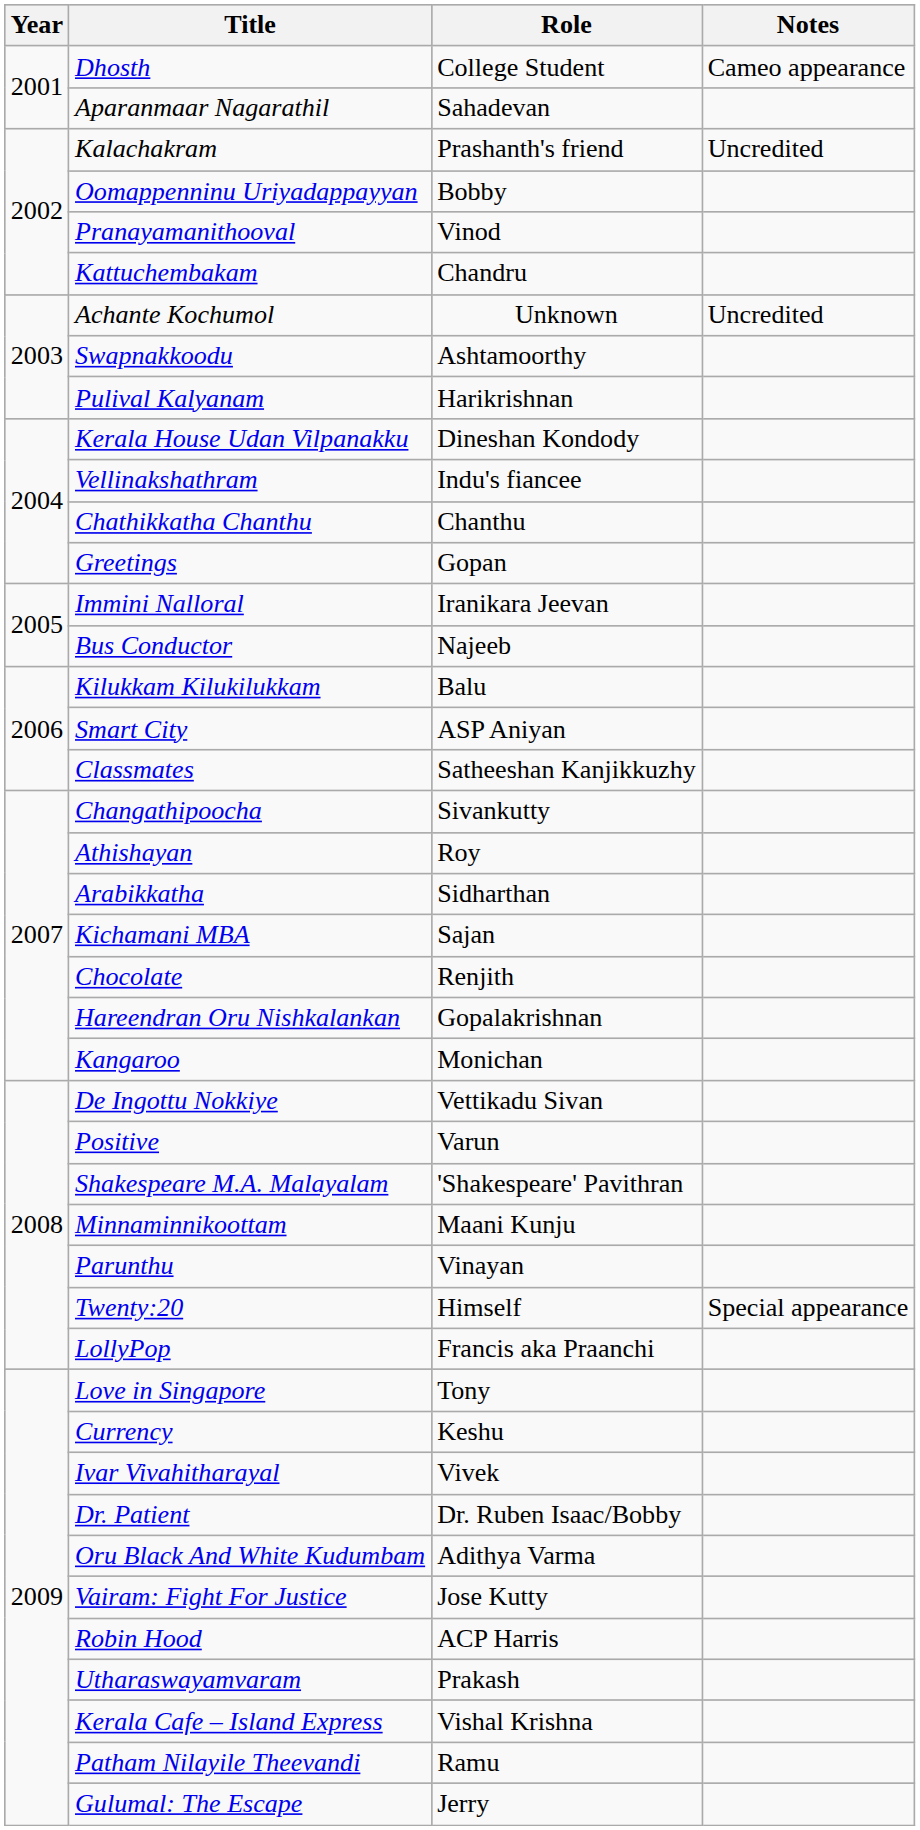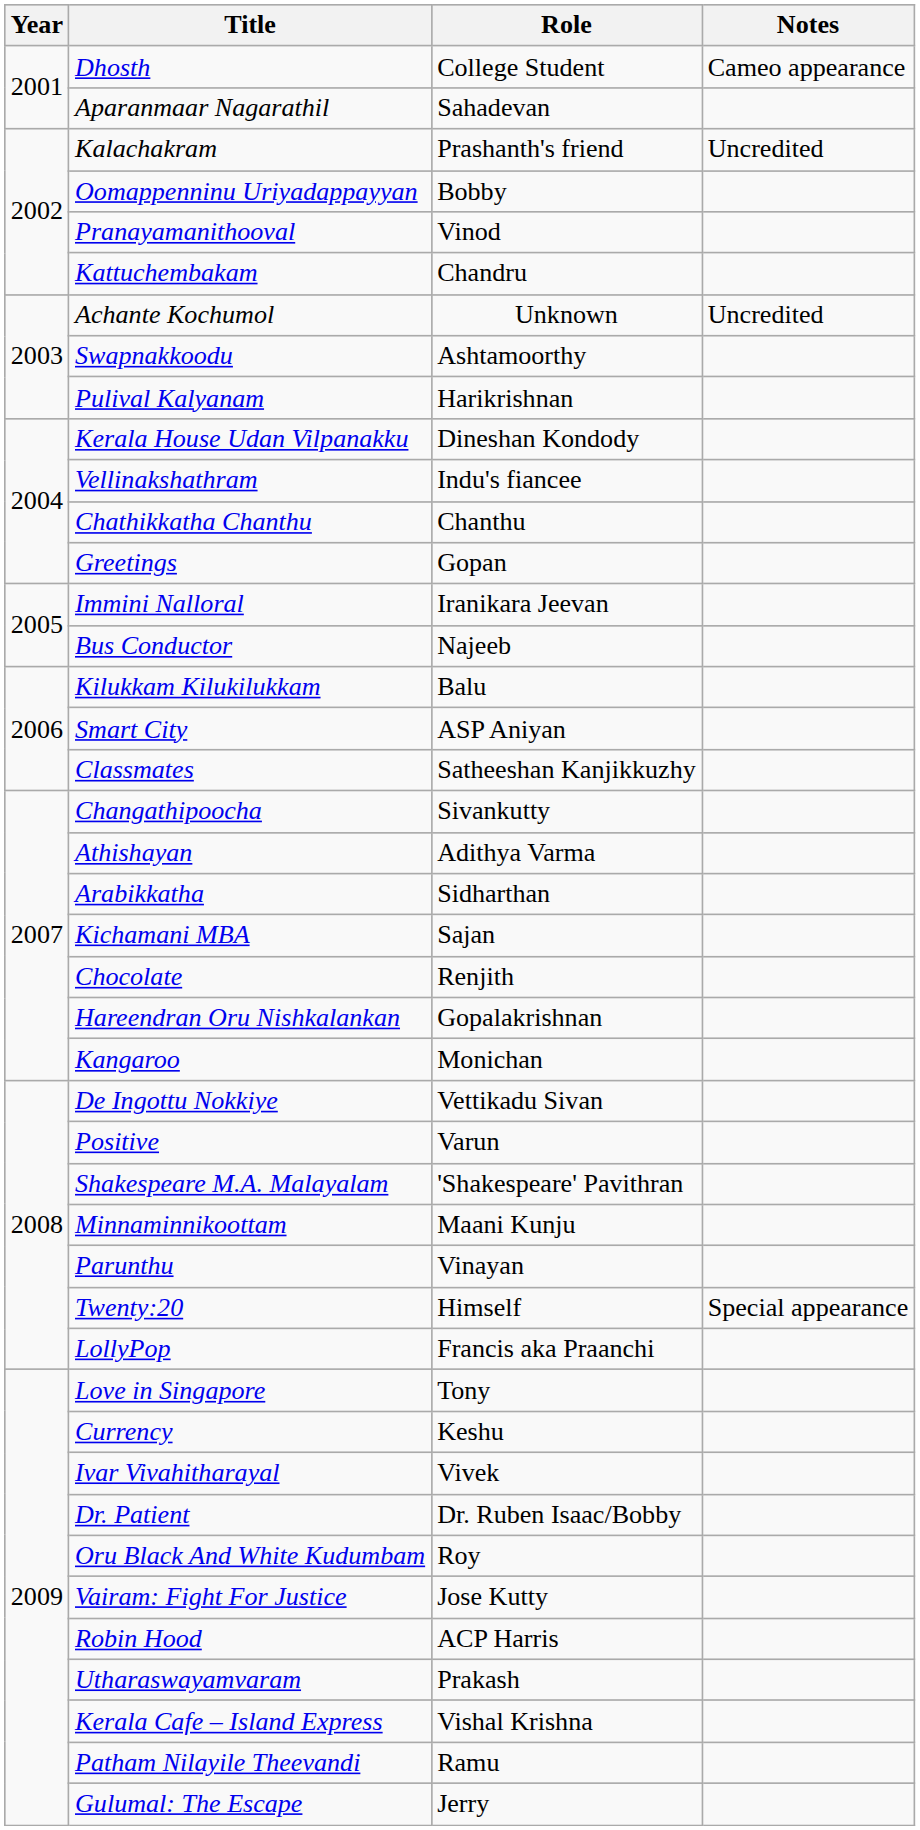 <table class="wikitable sortable">
 <tr>
 <th scope="col">Year</th>
 <th scope="col">Title</th>
 <th scope="col">Role</th>
 <th scope="col" class="unsortable">Notes</th>
 </tr>
 <tr>
 <td rowspan="2">2001</td>
 <td><em><a href='#'>Dhosth</a></em></td>
 <td>College Student</td>
 <td>Cameo appearance</td>
 </tr>
 <tr>
 <td><em>Aparanmaar Nagarathil</em></td>
 <td>Sahadevan</td>
 <td></td>
 </tr>
 <tr>
 <td rowspan="4">2002</td>
 <td><em>Kalachakram</em></td>
 <td>Prashanth's friend</td>
 <td>Uncredited</td>
 </tr>
 <tr>
 <td><em><a href='#'>Oomappenninu Uriyadappayyan</a></em></td>
 <td>Bobby</td>
 <td></td>
 </tr>
 <tr>
 <td><em><a href='#'>Pranayamanithooval</a></em></td>
 <td>Vinod</td>
 <td></td>
 </tr>
 <tr>
 <td><em><a href='#'>Kattuchembakam</a></em></td>
 <td>Chandru</td>
 <td></td>
 </tr>
 <tr>
 <td rowspan="3">2003</td>
 <td><em>Achante Kochumol</em></td>
 <td style="text-align: center;">Unknown</td>
 <td>Uncredited</td>
 </tr>
 <tr>
 <td><em><a href='#'>Swapnakkoodu</a></em></td>
 <td>Ashtamoorthy</td>
 <td></td>
 </tr>
 <tr>
 <td><em><a href='#'>Pulival Kalyanam</a></em></td>
 <td>Harikrishnan</td>
 <td></td>
 </tr>
 <tr>
 <td rowspan="4">2004</td>
 <td><em><a href='#'>Kerala House Udan Vilpanakku</a></em></td>
 <td>Dineshan Kondody</td>
 <td></td>
 </tr>
 <tr>
 <td><em><a href='#'>Vellinakshathram</a></em></td>
 <td>Indu's fiancee</td>
 <td></td>
 </tr>
 <tr>
 <td><em><a href='#'>Chathikkatha Chanthu</a></em></td>
 <td>Chanthu</td>
 <td></td>
 </tr>
 <tr>
 <td><em><a href='#'>Greetings</a></em></td>
 <td>Gopan</td>
 <td></td>
 </tr>
 <tr>
 <td rowspan="2">2005</td>
 <td><em><a href='#'>Immini Nalloral</a></em></td>
 <td>Iranikara Jeevan</td>
 <td></td>
 </tr>
 <tr>
 <td><em><a href='#'>Bus Conductor</a></em></td>
 <td>Najeeb</td>
 <td></td>
 </tr>
 <tr>
 <td rowspan="3">2006</td>
 <td><em><a href='#'>Kilukkam Kilukilukkam</a></em></td>
 <td>Balu</td>
 <td></td>
 </tr>
 <tr>
 <td><em><a href='#'>Smart City</a></em></td>
 <td>ASP Aniyan</td>
 <td></td>
 </tr>
 <tr>
 <td><em><a href='#'>Classmates</a></em></td>
 <td>Satheeshan Kanjikkuzhy</td>
 <td></td>
 </tr>
 <tr>
 <td rowspan="7">2007</td>
 <td><em><a href='#'>Changathipoocha</a></em></td>
 <td>Sivankutty</td>
 <td></td>
 </tr>
 <tr>
 <td><em><a href='#'>Athishayan</a></em></td>
-<td>Roy</td>
+<td>Adithya Varma</td>
 <td></td>
 </tr>
 <tr>
 <td><em><a href='#'>Arabikkatha</a></em></td>
 <td>Sidharthan</td>
 <td></td>
 </tr>
 <tr>
 <td><em><a href='#'>Kichamani MBA</a></em></td>
 <td>Sajan</td>
 <td></td>
 </tr>
 <tr>
 <td><em><a href='#'>Chocolate</a></em></td>
 <td>Renjith</td>
 <td></td>
 </tr>
 <tr>
 <td><em><a href='#'>Hareendran Oru Nishkalankan</a></em></td>
 <td>Gopalakrishnan</td>
 <td></td>
 </tr>
 <tr>
 <td><em><a href='#'>Kangaroo</a></em></td>
 <td>Monichan</td>
 <td></td>
 </tr>
 <tr>
 <td rowspan="7">2008</td>
 <td><em><a href='#'>De Ingottu Nokkiye</a></em></td>
 <td>Vettikadu Sivan</td>
 <td></td>
 </tr>
 <tr>
 <td><em><a href='#'>Positive</a></em></td>
 <td>Varun</td>
 <td></td>
 </tr>
 <tr>
 <td><em><a href='#'>Shakespeare M.A. Malayalam</a></em></td>
 <td>'Shakespeare' Pavithran</td>
 <td></td>
 </tr>
 <tr>
 <td><em><a href='#'>Minnaminnikoottam</a></em></td>
 <td>Maani Kunju</td>
 <td></td>
 </tr>
 <tr>
 <td><em><a href='#'>Parunthu</a></em></td>
 <td>Vinayan</td>
 <td></td>
 </tr>
 <tr>
 <td><em><a href='#'>Twenty:20</a></em></td>
 <td>Himself</td>
 <td>Special appearance</td>
 </tr>
 <tr>
 <td><em><a href='#'>LollyPop</a></em></td>
 <td>Francis aka Praanchi</td>
 <td></td>
 </tr>
 <tr>
 <td rowspan="11">2009</td>
 <td><em><a href='#'>Love in Singapore</a></em></td>
 <td>Tony</td>
 <td></td>
 </tr>
 <tr>
 <td><em><a href='#'>Currency</a></em></td>
 <td>Keshu</td>
 <td></td>
 </tr>
 <tr>
 <td><em><a href='#'>Ivar Vivahitharayal</a></em></td>
 <td>Vivek</td>
 <td></td>
 </tr>
 <tr>
 <td><em><a href='#'>Dr. Patient</a></em></td>
 <td>Dr. Ruben Isaac/Bobby</td>
 <td></td>
 </tr>
 <tr>
 <td><em><a href='#'>Oru Black And White Kudumbam</a></em></td>
-<td>Adithya Varma</td>
+<td>Roy</td>
 <td></td>
 </tr>
 <tr>
 <td><em><a href='#'>Vairam: Fight For Justice</a></em></td>
 <td>Jose Kutty</td>
 <td></td>
 </tr>
 <tr>
 <td><em><a href='#'>Robin Hood</a></em></td>
 <td>ACP Harris</td>
 <td></td>
 </tr>
 <tr>
 <td><em><a href='#'>Utharaswayamvaram</a></em></td>
 <td>Prakash</td>
 <td></td>
 </tr>
 <tr>
 <td><em><a href='#'>Kerala Cafe – Island Express</a></em></td>
 <td>Vishal Krishna</td>
 <td></td>
 </tr>
 <tr>
 <td><em><a href='#'>Patham Nilayile Theevandi</a></em></td>
 <td>Ramu</td>
 <td></td>
 </tr>
 <tr>
 <td><em><a href='#'>Gulumal: The Escape</a></em></td>
 <td>Jerry</td>
 <td></td>
 </tr>
 </table>
